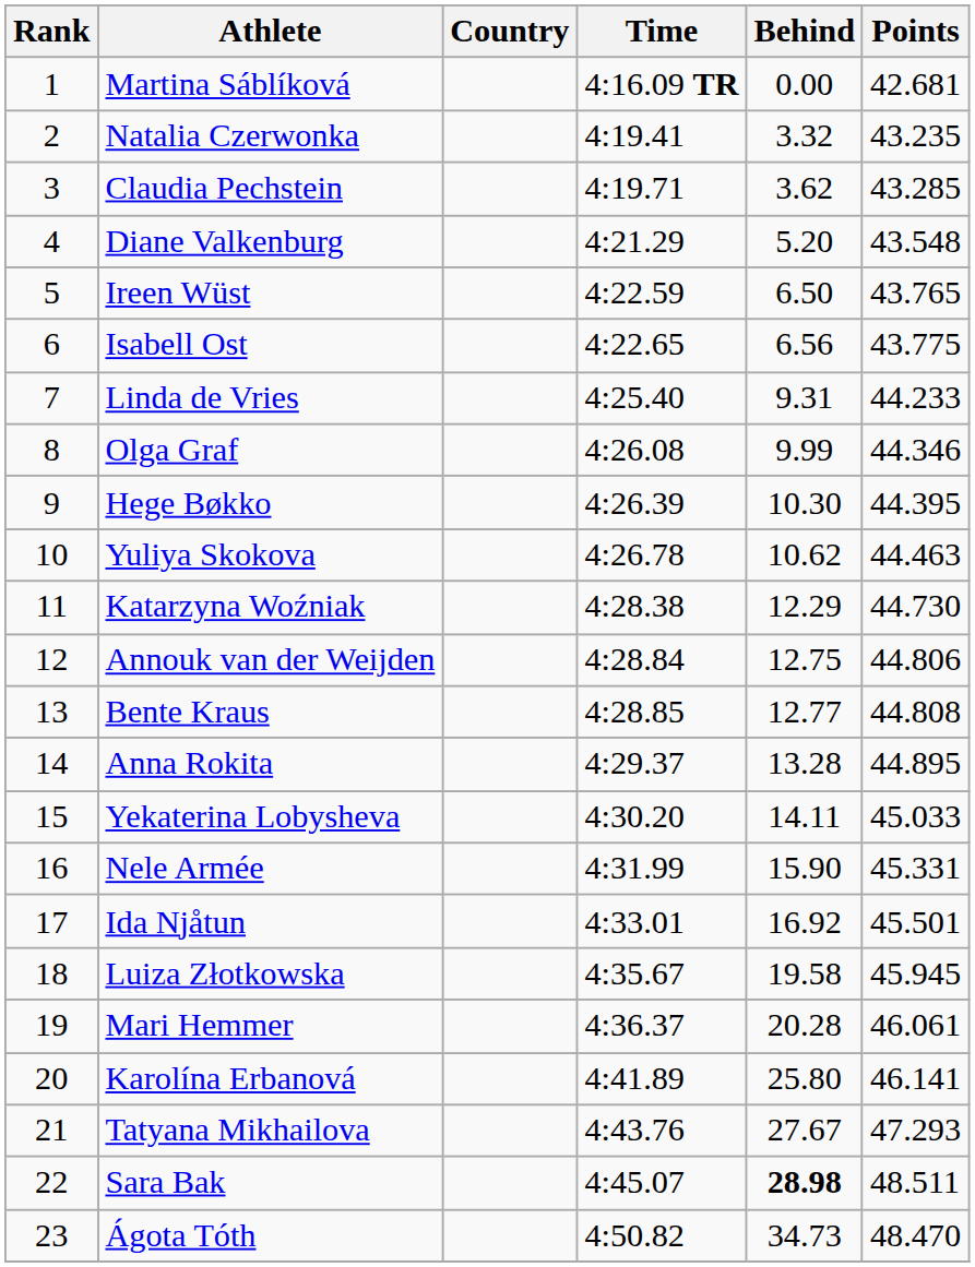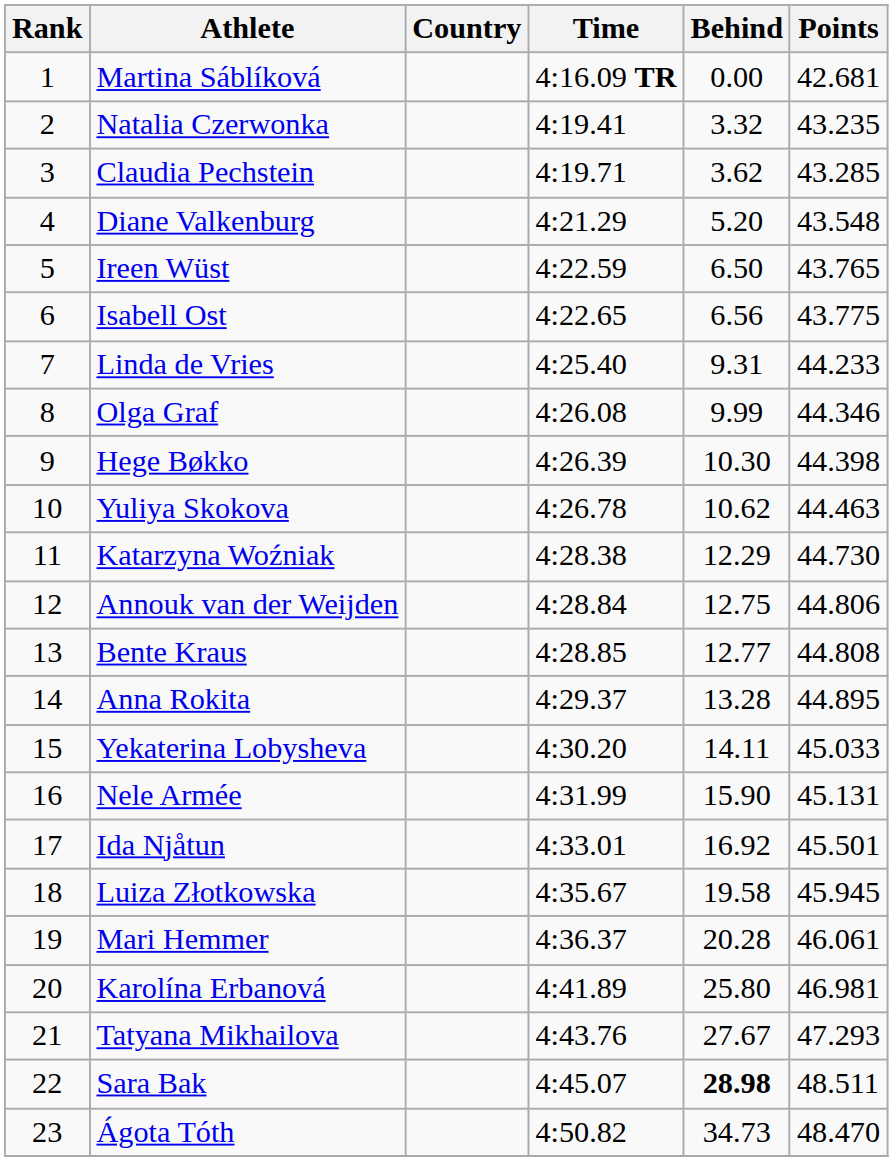 <table class="wikitable" style="text-align:center">
 <tr>
 <th>Rank</th>
 <th>Athlete</th>
 <th>Country</th>
 <th>Time</th>
 <th>Behind</th>
 <th>Points</th>
 </tr>
 <tr>
 <td>1</td>
 <td align="left"><a href='#'>Martina Sáblíková</a></td>
 <td align="left"></td>
 <td align="left">4:16.09 <strong>TR</strong></td>
 <td>0.00</td>
 <td align="left">42.681</td>
 </tr>
 <tr>
 <td>2</td>
 <td align="left"><a href='#'>Natalia Czerwonka</a></td>
 <td align="left"></td>
 <td align="left">4:19.41</td>
 <td>3.32</td>
 <td align="left">43.235</td>
 </tr>
 <tr>
 <td>3</td>
 <td align="left"><a href='#'>Claudia Pechstein</a></td>
 <td align="left"></td>
 <td align="left">4:19.71</td>
 <td>3.62</td>
 <td align="left">43.285</td>
 </tr>
 <tr>
 <td>4</td>
 <td align="left"><a href='#'>Diane Valkenburg</a></td>
 <td align="left"></td>
 <td align="left">4:21.29</td>
 <td>5.20</td>
 <td align="left">43.548</td>
 </tr>
 <tr>
 <td>5</td>
 <td align="left"><a href='#'>Ireen Wüst</a></td>
 <td align="left"></td>
 <td align="left">4:22.59</td>
 <td>6.50</td>
 <td align="left">43.765</td>
 </tr>
 <tr>
 <td>6</td>
 <td align="left"><a href='#'>Isabell Ost</a></td>
 <td align="left"></td>
 <td align="left">4:22.65</td>
 <td>6.56</td>
 <td align="left">43.775</td>
 </tr>
 <tr>
 <td>7</td>
 <td align="left"><a href='#'>Linda de Vries</a></td>
 <td align="left"></td>
 <td align="left">4:25.40</td>
 <td>9.31</td>
 <td align="left">44.233</td>
 </tr>
 <tr>
 <td>8</td>
 <td align="left"><a href='#'>Olga Graf</a></td>
 <td align="left"></td>
 <td align="left">4:26.08</td>
 <td>9.99</td>
 <td align="left">44.346</td>
 </tr>
 <tr>
 <td>9</td>
 <td align="left"><a href='#'>Hege Bøkko</a></td>
 <td align="left"></td>
 <td align="left">4:26.39</td>
 <td>10.30</td>
-<td align="left">44.395</td>
+<td align="left">44.398</td>
 </tr>
 <tr>
 <td>10</td>
 <td align="left"><a href='#'>Yuliya Skokova</a></td>
 <td align="left"></td>
 <td align="left">4:26.78</td>
 <td>10.62</td>
 <td align="left">44.463</td>
 </tr>
 <tr>
 <td>11</td>
 <td align="left"><a href='#'>Katarzyna Woźniak</a></td>
 <td align="left"></td>
 <td align="left">4:28.38</td>
 <td>12.29</td>
 <td align="left">44.730</td>
 </tr>
 <tr>
 <td>12</td>
 <td align="left"><a href='#'>Annouk van der Weijden</a></td>
 <td align="left"></td>
 <td align="left">4:28.84</td>
 <td>12.75</td>
 <td align="left">44.806</td>
 </tr>
 <tr>
 <td>13</td>
 <td align="left"><a href='#'>Bente Kraus</a></td>
 <td align="left"></td>
 <td align="left">4:28.85</td>
 <td>12.77</td>
 <td align="left">44.808</td>
 </tr>
 <tr>
 <td>14</td>
 <td align="left"><a href='#'>Anna Rokita</a></td>
 <td align="left"></td>
 <td align="left">4:29.37</td>
 <td>13.28</td>
 <td align="left">44.895</td>
 </tr>
 <tr>
 <td>15</td>
 <td align="left"><a href='#'>Yekaterina Lobysheva</a></td>
 <td align="left"></td>
 <td align="left">4:30.20</td>
 <td>14.11</td>
 <td align="left">45.033</td>
 </tr>
 <tr>
 <td>16</td>
 <td align="left"><a href='#'>Nele Armée</a></td>
 <td align="left"></td>
 <td align="left">4:31.99</td>
 <td>15.90</td>
-<td align="left">45.331</td>
+<td align="left">45.131</td>
 </tr>
 <tr>
 <td>17</td>
 <td align="left"><a href='#'>Ida Njåtun</a></td>
 <td align="left"></td>
 <td align="left">4:33.01</td>
 <td>16.92</td>
 <td align="left">45.501</td>
 </tr>
 <tr>
 <td>18</td>
 <td align="left"><a href='#'>Luiza Złotkowska</a></td>
 <td align="left"></td>
 <td align="left">4:35.67</td>
 <td>19.58</td>
 <td align="left">45.945</td>
 </tr>
 <tr>
 <td>19</td>
 <td align="left"><a href='#'>Mari Hemmer</a></td>
 <td align="left"></td>
 <td align="left">4:36.37</td>
 <td>20.28</td>
 <td align="left">46.061</td>
 </tr>
 <tr>
 <td>20</td>
 <td align="left"><a href='#'>Karolína Erbanová</a></td>
 <td align="left"></td>
 <td align="left">4:41.89</td>
 <td>25.80</td>
-<td align="left">46.141</td>
+<td align="left">46.981</td>
 </tr>
 <tr>
 <td>21</td>
 <td align="left"><a href='#'>Tatyana Mikhailova</a></td>
 <td align="left"></td>
 <td align="left">4:43.76</td>
 <td>27.67</td>
 <td align="left">47.293</td>
 </tr>
 <tr>
 <td>22</td>
 <td align="left"><a href='#'>Sara Bak</a></td>
 <td align="left"></td>
 <td align="left">4:45.07</td>
 <td><strong>28.98</strong></td>
 <td align="left">48.511</td>
 </tr>
 <tr>
 <td>23</td>
 <td align="left"><a href='#'>Ágota Tóth</a></td>
 <td align="left"></td>
 <td align="left">4:50.82</td>
 <td>34.73</td>
 <td align="left">48.470</td>
 </tr>
 <tr>
 </tr>
 </table>
